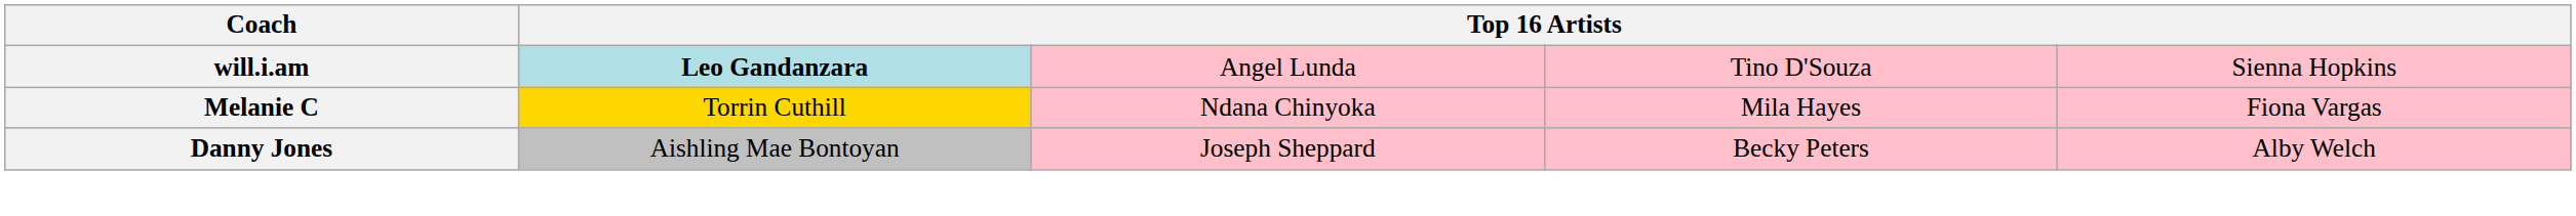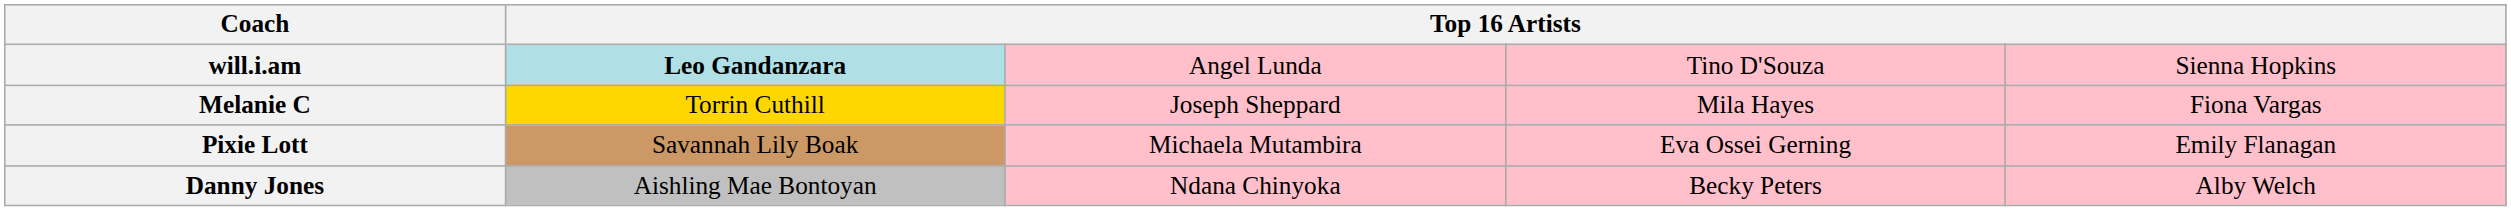 <table class="wikitable" style="text-align:center; width:100%">
 <tr>
 <th scope="col" style="width:17%">Coach</th>
 <th colspan="4" style="width:90%">Top 16 Artists</th>
 </tr>
 <tr>
 <th scope="row">will.i.am</th>
 <td style="background:#B0E0E6; width:17%"><strong>Leo Gandanzara</strong></td>
 <td style="background: pink; width:17%">Angel Lunda</td>
 <td style="background: pink; width:17%">Tino D'Souza</td>
 <td style="background: pink; width:17%">Sienna Hopkins</td>
 </tr>
 <tr>
 <th scope="row">Melanie C</th>
 <td style="background:#FFD700">Torrin Cuthill</td>
-<td style="background: pink">Ndana Chinyoka</td>
+<td style="background: pink">Joseph Sheppard</td>
 <td style="background: pink">Mila Hayes</td>
 <td style="background: pink">Fiona Vargas</td>
 </tr>
 <tr>
+<th scope="row">Pixie Lott</th>
+<td style="background:#c96">Savannah Lily Boak</td>
+<td style="background: pink">Michaela Mutambira</td>
+<td style="background: pink">Eva Ossei Gerning</td>
+<td style="background: pink">Emily Flanagan</td>
+</tr>
+<tr>
 <th scope="row">Danny Jones</th>
 <td style="background:#C0C0C0">Aishling Mae Bontoyan</td>
-<td style="background: pink">Joseph Sheppard</td>
+<td style="background: pink">Ndana Chinyoka</td>
 <td style="background: pink">Becky Peters</td>
 <td style="background: pink">Alby Welch</td>
 </tr>
 </table>
